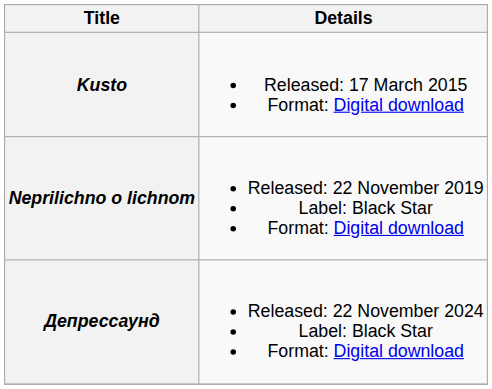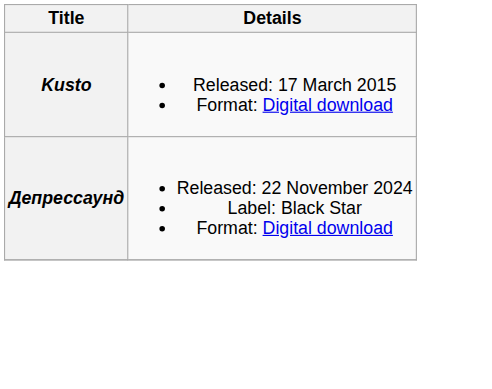 <table class="wikitable plainrowheaders" style="text-align:center">
 <tr>
 <th scope="col">Title</th>
 <th scope="col">Details</th>
 </tr>
 <tr>
 <th scope="row"><em>Kusto</em></th>
 <td><br><ul><li>Released: 17 March 2015</li><li>Format: <a href='#'>Digital download</a></li></ul></td>
 </tr>
 <tr>
-<th scope="row"><em>Neprilichno o lichnom</em></th>
-<td><br><ul><li>Released: 22 November 2019</li><li>Label: Black Star</li><li>Format: <a href='#'>Digital download</a></li></ul></td>
-</tr>
-<tr>
 <th scope="row"><em>Депрессаунд</em></th>
 <td><br><ul><li>Released: 22 November 2024</li><li>Label: Black Star</li><li>Format: <a href='#'>Digital download</a></li></ul></td>
 </tr>
 <tr>
 </tr>
 </table>
